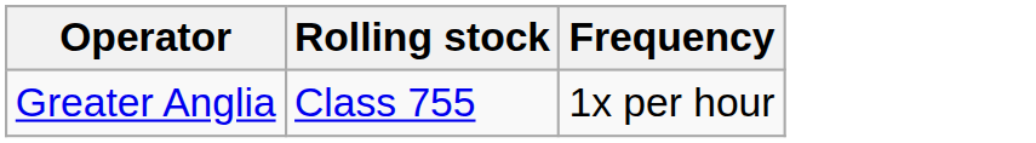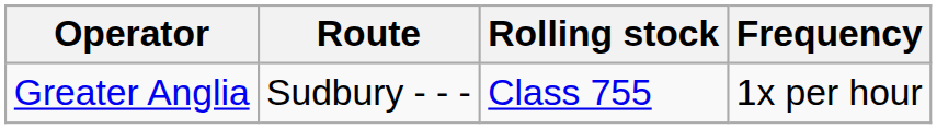 <table class="wikitable vatop">
 <tr>
 <th>Operator</th>
+<th>Route</th>
 <th>Rolling stock</th>
 <th>Frequency</th>
 </tr>
 <tr>
 <td><a href='#'>Greater Anglia</a></td>
+<td>Sudbury -  -  - </td>
 <td><a href='#'>Class 755</a></td>
 <td>1x per hour</td>
 </tr>
 </table>
